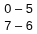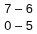 <table style="text-align:center">
 <tr>
 <th width=200></th>
 <th width=100></th>
 <th width=200></th>
 </tr>
 <tr>
+<td align=right><strong></strong></td>
+<td>7 – 6</td>
+<td align=left></td>
+</tr>
+<tr>
 <td align=right></td>
 <td>0 – 5</td>
 <td align=left><strong></strong></td>
 </tr>
-<tr>
-<td align=right><strong></strong></td>
-<td>7 – 6</td>
-<td align=left></td>
-</tr>
 </table>
